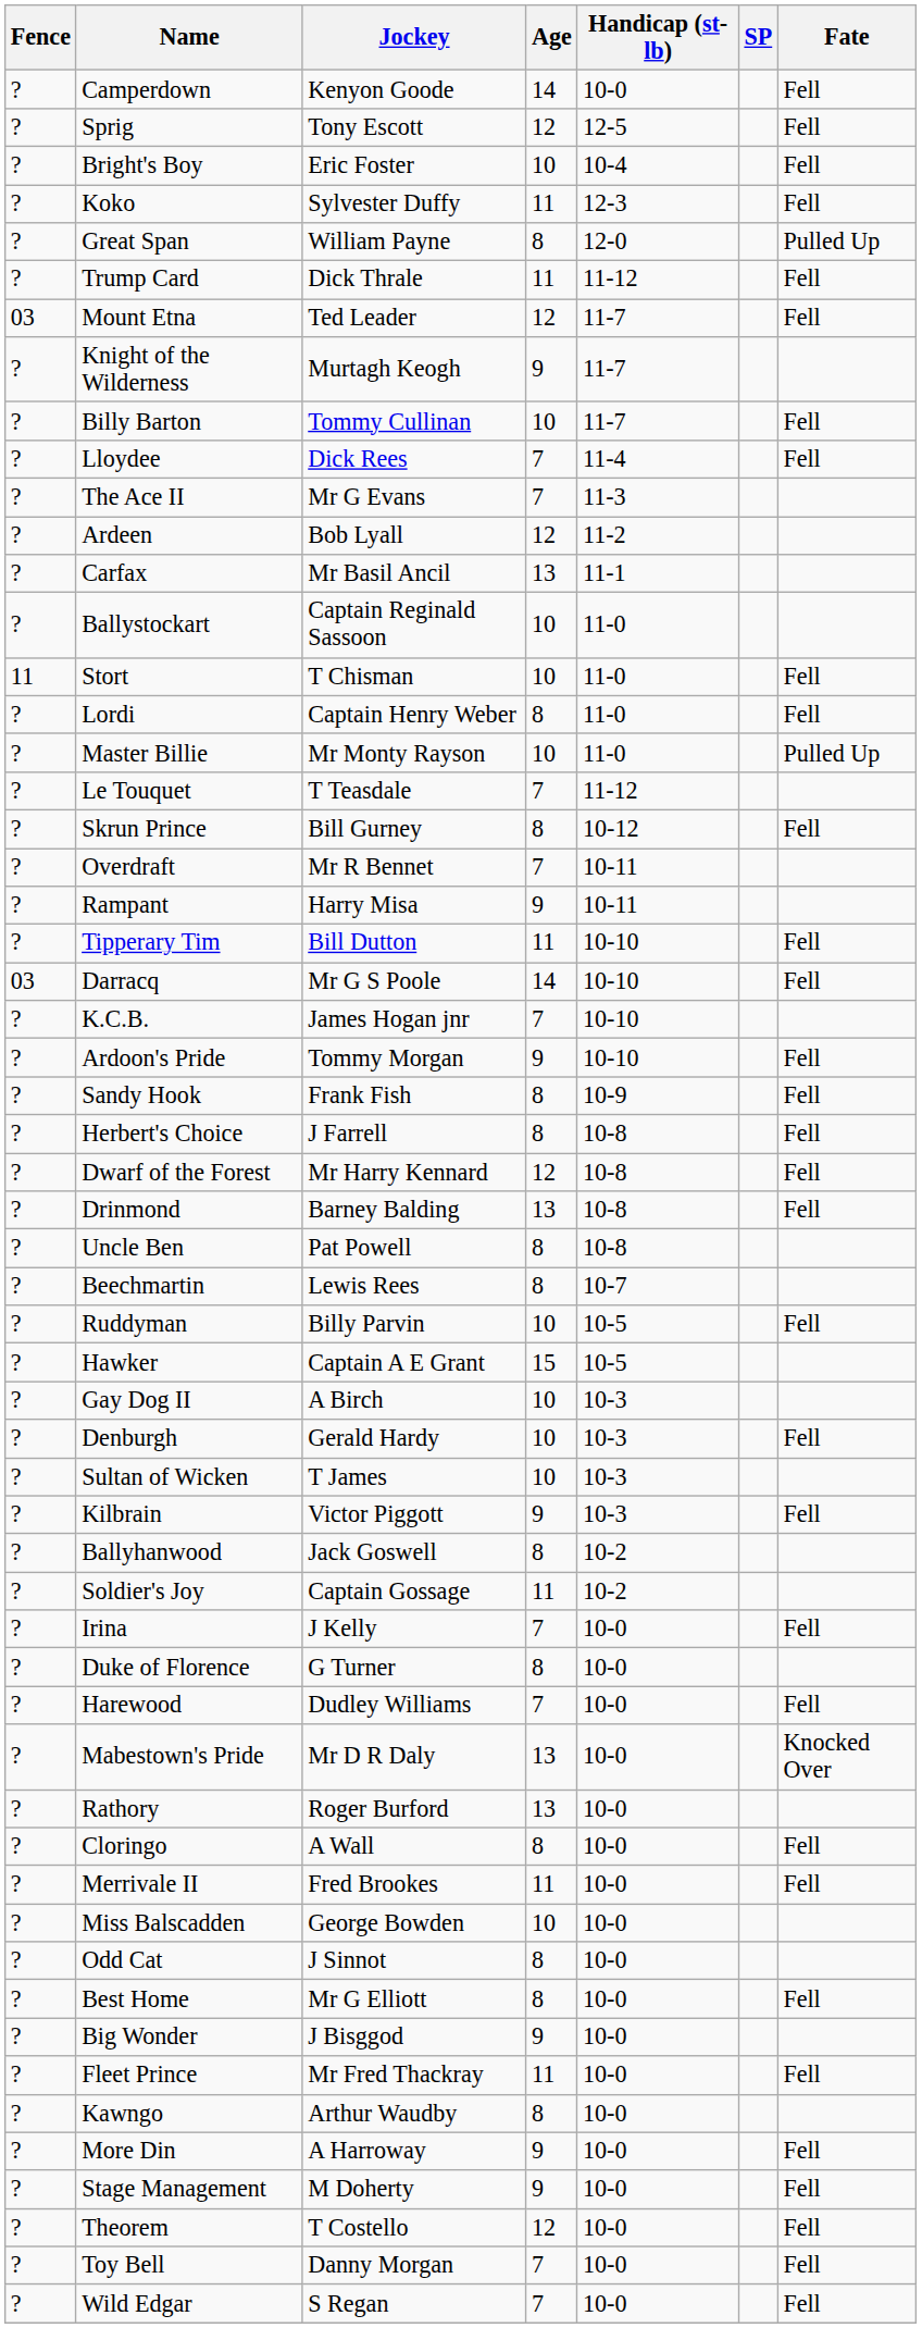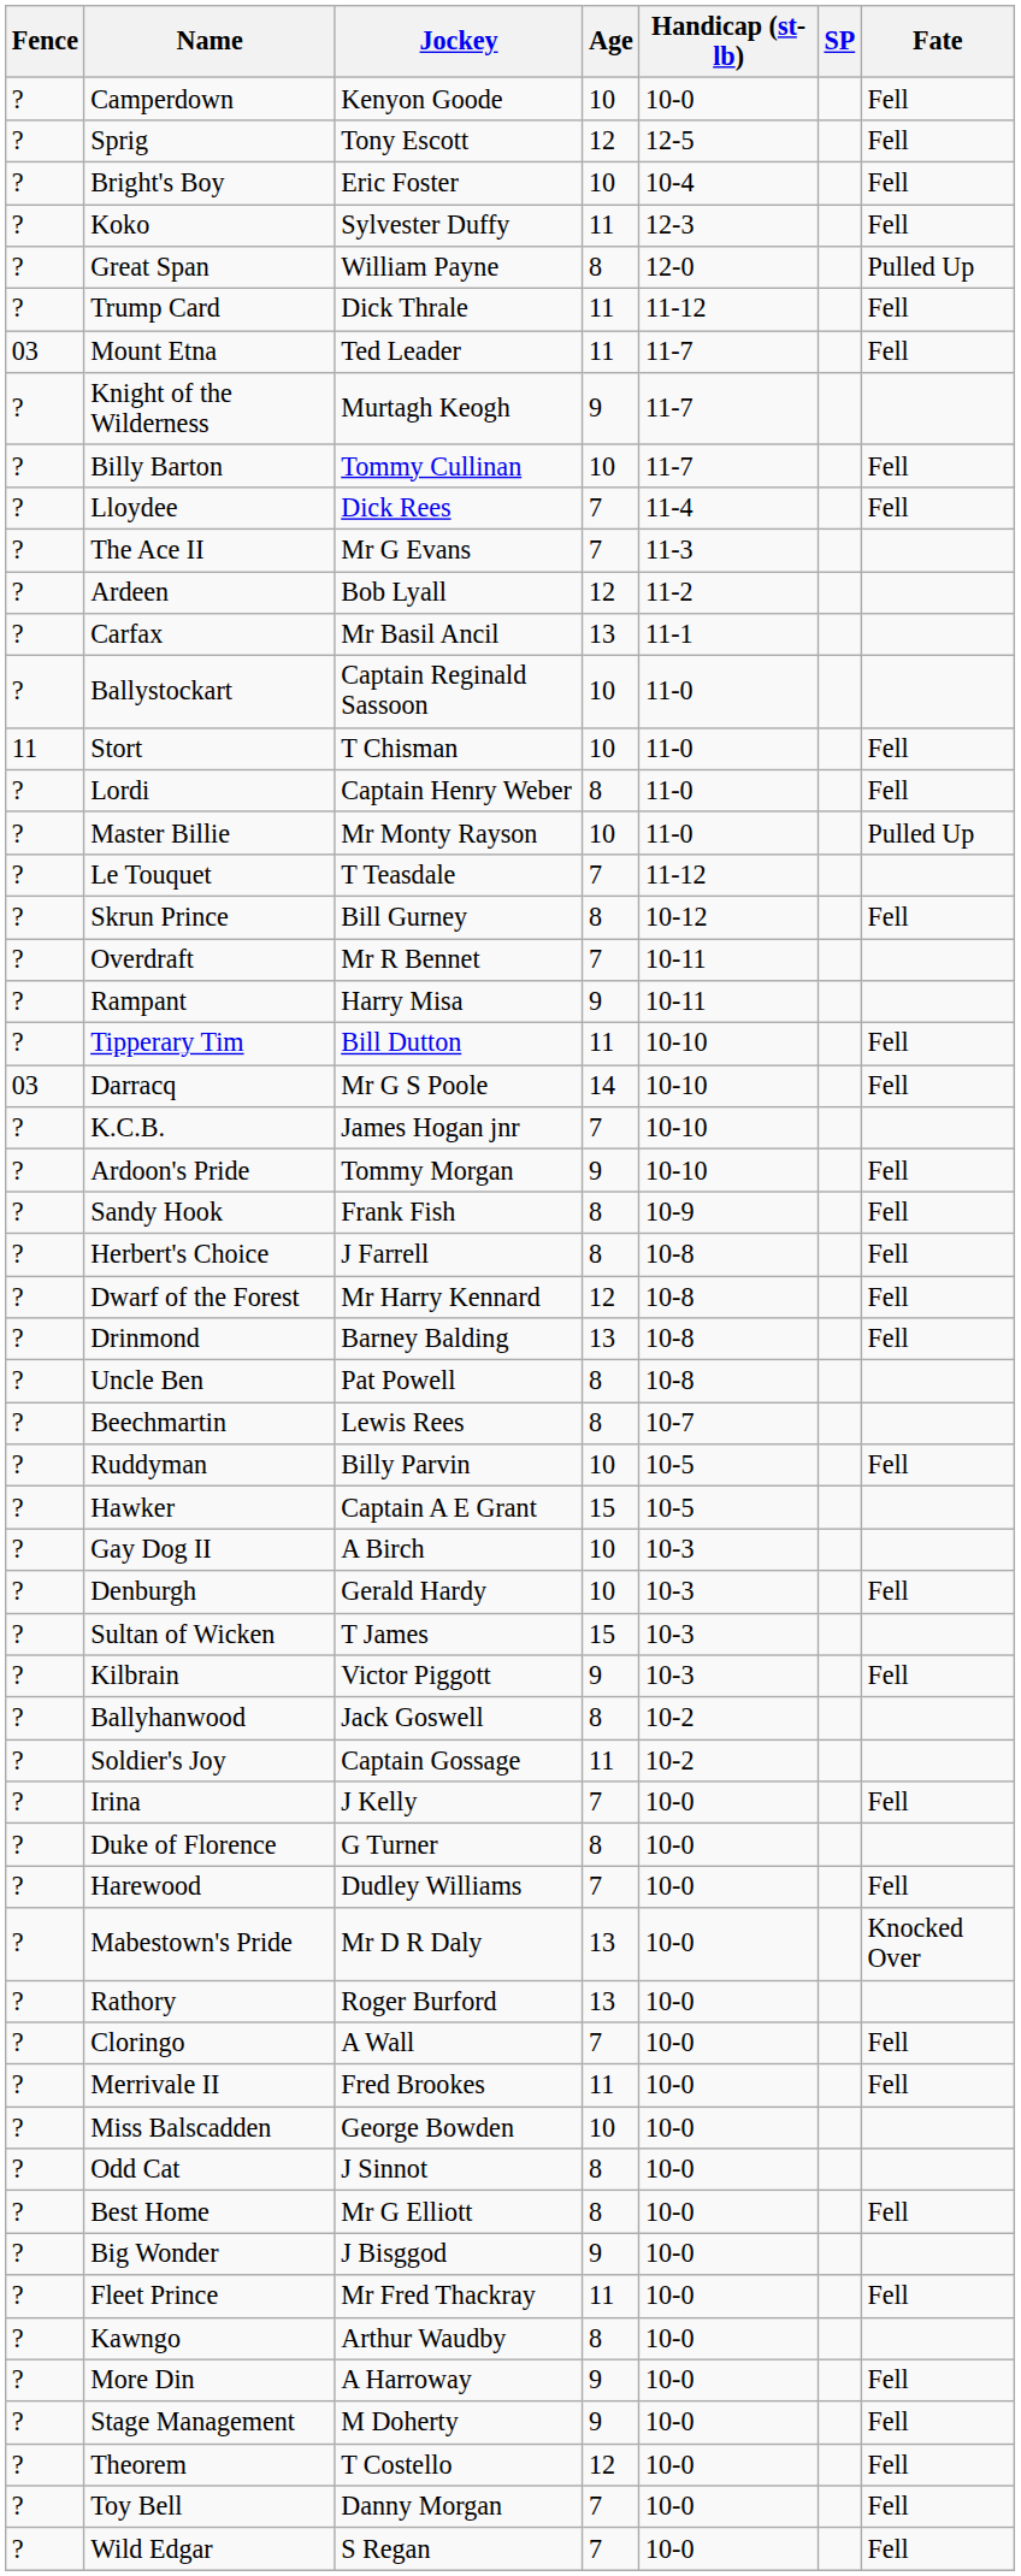 <table class="wikitable sortable">
 <tr>
 <th>Fence</th>
 <th>Name</th>
 <th><a href='#'>Jockey</a></th>
 <th>Age</th>
 <th>Handicap (<a href='#'>st</a>-<a href='#'>lb</a>)</th>
 <th><a href='#'>SP</a></th>
 <th>Fate</th>
 </tr>
 <tr>
 <td>?</td>
 <td>Camperdown</td>
 <td>Kenyon Goode</td>
-<td>14</td>
+<td>10</td>
 <td>10-0</td>
 <td></td>
 <td>Fell</td>
 </tr>
 <tr>
 <td>?</td>
 <td>Sprig</td>
 <td>Tony Escott</td>
 <td>12</td>
 <td>12-5</td>
 <td></td>
 <td>Fell</td>
 </tr>
 <tr>
 <td>?</td>
 <td>Bright's Boy</td>
 <td>Eric Foster</td>
 <td>10</td>
 <td>10-4</td>
 <td></td>
 <td>Fell</td>
 </tr>
 <tr>
 <td>?</td>
 <td>Koko</td>
 <td>Sylvester Duffy</td>
 <td>11</td>
 <td>12-3</td>
 <td></td>
 <td>Fell</td>
 </tr>
 <tr>
 <td>?</td>
 <td>Great Span</td>
 <td>William Payne</td>
 <td>8</td>
 <td>12-0</td>
 <td></td>
 <td>Pulled Up</td>
 </tr>
 <tr>
 <td>?</td>
 <td>Trump Card</td>
 <td>Dick Thrale</td>
 <td>11</td>
 <td>11-12</td>
 <td></td>
 <td>Fell</td>
 </tr>
 <tr>
 <td>03</td>
 <td>Mount Etna</td>
 <td>Ted Leader</td>
-<td>12</td>
+<td>11</td>
 <td>11-7</td>
 <td></td>
 <td>Fell</td>
 </tr>
 <tr>
 <td>?</td>
 <td>Knight of the Wilderness</td>
 <td>Murtagh Keogh</td>
 <td>9</td>
 <td>11-7</td>
 <td></td>
 <td></td>
 </tr>
 <tr>
 <td>?</td>
 <td>Billy Barton</td>
 <td><a href='#'>Tommy Cullinan</a></td>
 <td>10</td>
 <td>11-7</td>
 <td></td>
 <td>Fell</td>
 </tr>
 <tr>
 <td>?</td>
 <td>Lloydee</td>
 <td><a href='#'>Dick Rees</a></td>
 <td>7</td>
 <td>11-4</td>
 <td></td>
 <td>Fell</td>
 </tr>
 <tr>
 <td>?</td>
 <td>The Ace II</td>
 <td>Mr G Evans</td>
 <td>7</td>
 <td>11-3</td>
 <td></td>
 <td></td>
 </tr>
 <tr>
 <td>?</td>
 <td>Ardeen</td>
 <td>Bob Lyall</td>
 <td>12</td>
 <td>11-2</td>
 <td></td>
 <td></td>
 </tr>
 <tr>
 <td>?</td>
 <td>Carfax</td>
 <td>Mr Basil Ancil</td>
 <td>13</td>
 <td>11-1</td>
 <td></td>
 <td></td>
 </tr>
 <tr>
 <td>?</td>
 <td>Ballystockart</td>
 <td>Captain Reginald Sassoon</td>
 <td>10</td>
 <td>11-0</td>
 <td></td>
 <td></td>
 </tr>
 <tr>
 <td>11</td>
 <td>Stort</td>
 <td>T Chisman</td>
 <td>10</td>
 <td>11-0</td>
 <td></td>
 <td>Fell</td>
 </tr>
 <tr>
 <td>?</td>
 <td>Lordi</td>
 <td>Captain Henry Weber</td>
 <td>8</td>
 <td>11-0</td>
 <td></td>
 <td>Fell</td>
 </tr>
 <tr>
 <td>?</td>
 <td>Master Billie</td>
 <td>Mr Monty Rayson</td>
 <td>10</td>
 <td>11-0</td>
 <td></td>
 <td>Pulled Up</td>
 </tr>
 <tr>
 <td>?</td>
 <td>Le Touquet</td>
 <td>T Teasdale</td>
 <td>7</td>
 <td>11-12</td>
 <td></td>
 <td></td>
 </tr>
 <tr>
 <td>?</td>
 <td>Skrun Prince</td>
 <td>Bill Gurney</td>
 <td>8</td>
 <td>10-12</td>
 <td></td>
 <td>Fell</td>
 </tr>
 <tr>
 <td>?</td>
 <td>Overdraft</td>
 <td>Mr R Bennet</td>
 <td>7</td>
 <td>10-11</td>
 <td></td>
 <td></td>
 </tr>
 <tr>
 <td>?</td>
 <td>Rampant</td>
 <td>Harry Misa</td>
 <td>9</td>
 <td>10-11</td>
 <td></td>
 <td></td>
 </tr>
 <tr>
 <td>?</td>
 <td><a href='#'>Tipperary Tim</a></td>
 <td><a href='#'>Bill Dutton</a></td>
 <td>11</td>
 <td>10-10</td>
 <td></td>
 <td>Fell</td>
 </tr>
 <tr>
 <td>03</td>
 <td>Darracq</td>
 <td>Mr G S Poole</td>
 <td>14</td>
 <td>10-10</td>
 <td></td>
 <td>Fell</td>
 </tr>
 <tr>
 <td>?</td>
 <td>K.C.B.</td>
 <td>James Hogan jnr</td>
 <td>7</td>
 <td>10-10</td>
 <td></td>
 <td></td>
 </tr>
 <tr>
 <td>?</td>
 <td>Ardoon's Pride</td>
 <td>Tommy Morgan</td>
 <td>9</td>
 <td>10-10</td>
 <td></td>
 <td>Fell</td>
 </tr>
 <tr>
 <td>?</td>
 <td>Sandy Hook</td>
 <td>Frank Fish</td>
 <td>8</td>
 <td>10-9</td>
 <td></td>
 <td>Fell</td>
 </tr>
 <tr>
 <td>?</td>
 <td>Herbert's Choice</td>
 <td>J Farrell</td>
 <td>8</td>
 <td>10-8</td>
 <td></td>
 <td>Fell</td>
 </tr>
 <tr>
 <td>?</td>
 <td>Dwarf of the Forest</td>
 <td>Mr Harry Kennard</td>
 <td>12</td>
 <td>10-8</td>
 <td></td>
 <td>Fell</td>
 </tr>
 <tr>
 <td>?</td>
 <td>Drinmond</td>
 <td>Barney Balding</td>
 <td>13</td>
 <td>10-8</td>
 <td></td>
 <td>Fell</td>
 </tr>
 <tr>
 <td>?</td>
 <td>Uncle Ben</td>
 <td>Pat Powell</td>
 <td>8</td>
 <td>10-8</td>
 <td></td>
 <td></td>
 </tr>
 <tr>
 <td>?</td>
 <td>Beechmartin</td>
 <td>Lewis Rees</td>
 <td>8</td>
 <td>10-7</td>
 <td></td>
 <td></td>
 </tr>
 <tr>
 <td>?</td>
 <td>Ruddyman</td>
 <td>Billy Parvin</td>
 <td>10</td>
 <td>10-5</td>
 <td></td>
 <td>Fell</td>
 </tr>
 <tr>
 <td>?</td>
 <td>Hawker</td>
 <td>Captain A E Grant</td>
 <td>15</td>
 <td>10-5</td>
 <td></td>
 <td></td>
 </tr>
 <tr>
 <td>?</td>
 <td>Gay Dog II</td>
 <td>A Birch</td>
 <td>10</td>
 <td>10-3</td>
 <td></td>
 <td></td>
 </tr>
 <tr>
 <td>?</td>
 <td>Denburgh</td>
 <td>Gerald Hardy</td>
 <td>10</td>
 <td>10-3</td>
 <td></td>
 <td>Fell</td>
 </tr>
 <tr>
 <td>?</td>
 <td>Sultan of Wicken</td>
 <td>T James</td>
-<td>10</td>
+<td>15</td>
 <td>10-3</td>
 <td></td>
 <td></td>
 </tr>
 <tr>
 <td>?</td>
 <td>Kilbrain</td>
 <td>Victor Piggott</td>
 <td>9</td>
 <td>10-3</td>
 <td></td>
 <td>Fell</td>
 </tr>
 <tr>
 <td>?</td>
 <td>Ballyhanwood</td>
 <td>Jack Goswell</td>
 <td>8</td>
 <td>10-2</td>
 <td></td>
 <td></td>
 </tr>
 <tr>
 <td>?</td>
 <td>Soldier's Joy</td>
 <td>Captain Gossage</td>
 <td>11</td>
 <td>10-2</td>
 <td></td>
 <td></td>
 </tr>
 <tr>
 <td>?</td>
 <td>Irina</td>
 <td>J Kelly</td>
 <td>7</td>
 <td>10-0</td>
 <td></td>
 <td>Fell</td>
 </tr>
 <tr>
 <td>?</td>
 <td>Duke of Florence</td>
 <td>G Turner</td>
 <td>8</td>
 <td>10-0</td>
 <td></td>
 <td></td>
 </tr>
 <tr>
 <td>?</td>
 <td>Harewood</td>
 <td>Dudley Williams</td>
 <td>7</td>
 <td>10-0</td>
 <td></td>
 <td>Fell</td>
 </tr>
 <tr>
 <td>?</td>
 <td>Mabestown's Pride</td>
 <td>Mr D R Daly</td>
 <td>13</td>
 <td>10-0</td>
 <td></td>
 <td>Knocked Over</td>
 </tr>
 <tr>
 <td>?</td>
 <td>Rathory</td>
 <td>Roger Burford</td>
 <td>13</td>
 <td>10-0</td>
 <td></td>
 <td></td>
 </tr>
 <tr>
 <td>?</td>
 <td>Cloringo</td>
 <td>A Wall</td>
-<td>8</td>
+<td>7</td>
 <td>10-0</td>
 <td></td>
 <td>Fell</td>
 </tr>
 <tr>
 <td>?</td>
 <td>Merrivale II</td>
 <td>Fred Brookes</td>
 <td>11</td>
 <td>10-0</td>
 <td></td>
 <td>Fell</td>
 </tr>
 <tr>
 <td>?</td>
 <td>Miss Balscadden</td>
 <td>George Bowden</td>
 <td>10</td>
 <td>10-0</td>
 <td></td>
 <td></td>
 </tr>
 <tr>
 <td>?</td>
 <td>Odd Cat</td>
 <td>J Sinnot</td>
 <td>8</td>
 <td>10-0</td>
 <td></td>
 <td></td>
 </tr>
 <tr>
 <td>?</td>
 <td>Best Home</td>
 <td>Mr G Elliott</td>
 <td>8</td>
 <td>10-0</td>
 <td></td>
 <td>Fell</td>
 </tr>
 <tr>
 <td>?</td>
 <td>Big Wonder</td>
 <td>J Bisggod</td>
 <td>9</td>
 <td>10-0</td>
 <td></td>
 <td></td>
 </tr>
 <tr>
 <td>?</td>
 <td>Fleet Prince</td>
 <td>Mr Fred Thackray</td>
 <td>11</td>
 <td>10-0</td>
 <td></td>
 <td>Fell</td>
 </tr>
 <tr>
 <td>?</td>
 <td>Kawngo</td>
 <td>Arthur Waudby</td>
 <td>8</td>
 <td>10-0</td>
 <td></td>
 <td></td>
 </tr>
 <tr>
 <td>?</td>
 <td>More Din</td>
 <td>A Harroway</td>
 <td>9</td>
 <td>10-0</td>
 <td></td>
 <td>Fell</td>
 </tr>
 <tr>
 <td>?</td>
 <td>Stage Management</td>
 <td>M Doherty</td>
 <td>9</td>
 <td>10-0</td>
 <td></td>
 <td>Fell</td>
 </tr>
 <tr>
 <td>?</td>
 <td>Theorem</td>
 <td>T Costello</td>
 <td>12</td>
 <td>10-0</td>
 <td></td>
 <td>Fell</td>
 </tr>
 <tr>
 <td>?</td>
 <td>Toy Bell</td>
 <td>Danny Morgan</td>
 <td>7</td>
 <td>10-0</td>
 <td></td>
 <td>Fell</td>
 </tr>
 <tr>
 <td>?</td>
 <td>Wild Edgar</td>
 <td>S Regan</td>
 <td>7</td>
 <td>10-0</td>
 <td></td>
 <td>Fell</td>
 </tr>
 <tr>
 </tr>
 </table>
